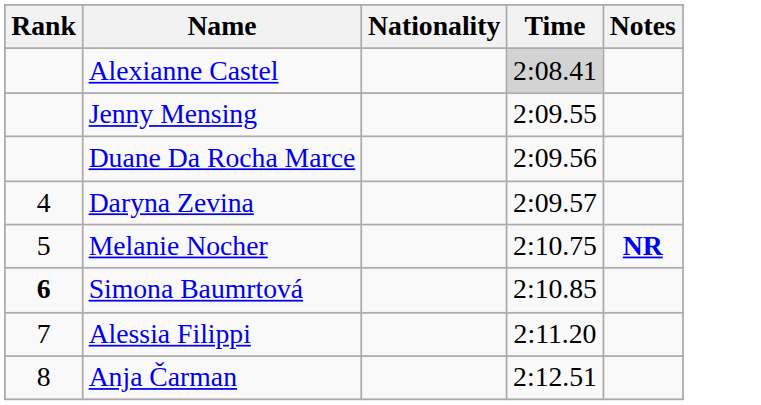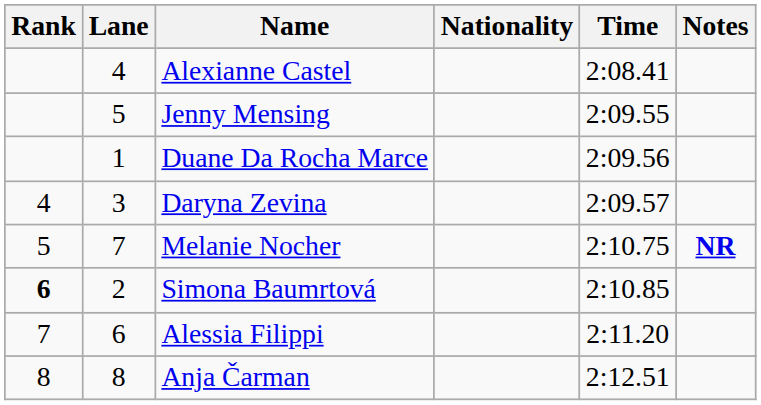 <table class="wikitable sortable" style="text-align:center">
 <tr>
 <th>Rank</th>
+<th>Lane</th>
 <th>Name</th>
 <th>Nationality</th>
 <th>Time</th>
 <th>Notes</th>
 </tr>
 <tr>
 <td></td>
+<td>4</td>
 <td align=left><a href='#'>Alexianne Castel</a></td>
 <td align=left></td>
-<td style="background: lightgrey;">2:08.41</td>
+<td>2:08.41</td>
 <td></td>
 </tr>
 <tr>
 <td></td>
+<td>5</td>
 <td align=left><a href='#'>Jenny Mensing</a></td>
 <td align=left></td>
 <td>2:09.55</td>
 <td></td>
 </tr>
 <tr>
 <td></td>
+<td>1</td>
 <td align=left><a href='#'>Duane Da Rocha Marce</a></td>
 <td align=left></td>
 <td>2:09.56</td>
 <td></td>
 </tr>
 <tr>
 <td>4</td>
+<td>3</td>
 <td align=left><a href='#'>Daryna Zevina</a></td>
 <td align=left></td>
 <td>2:09.57</td>
 <td></td>
 </tr>
 <tr>
 <td>5</td>
+<td>7</td>
 <td align=left><a href='#'>Melanie Nocher</a></td>
 <td align=left></td>
 <td>2:10.75</td>
 <td><strong><a href='#'>NR</a></strong></td>
 </tr>
 <tr>
 <td><strong>6</strong></td>
+<td>2</td>
 <td align=left><a href='#'>Simona Baumrtová</a></td>
 <td align=left></td>
 <td>2:10.85</td>
 <td></td>
 </tr>
 <tr>
 <td>7</td>
+<td>6</td>
 <td align=left><a href='#'>Alessia Filippi</a></td>
 <td align=left></td>
 <td>2:11.20</td>
 <td></td>
 </tr>
 <tr>
 <td>8</td>
+<td>8</td>
 <td align=left><a href='#'>Anja Čarman</a></td>
 <td align=left></td>
 <td>2:12.51</td>
 <td></td>
 </tr>
 </table>
